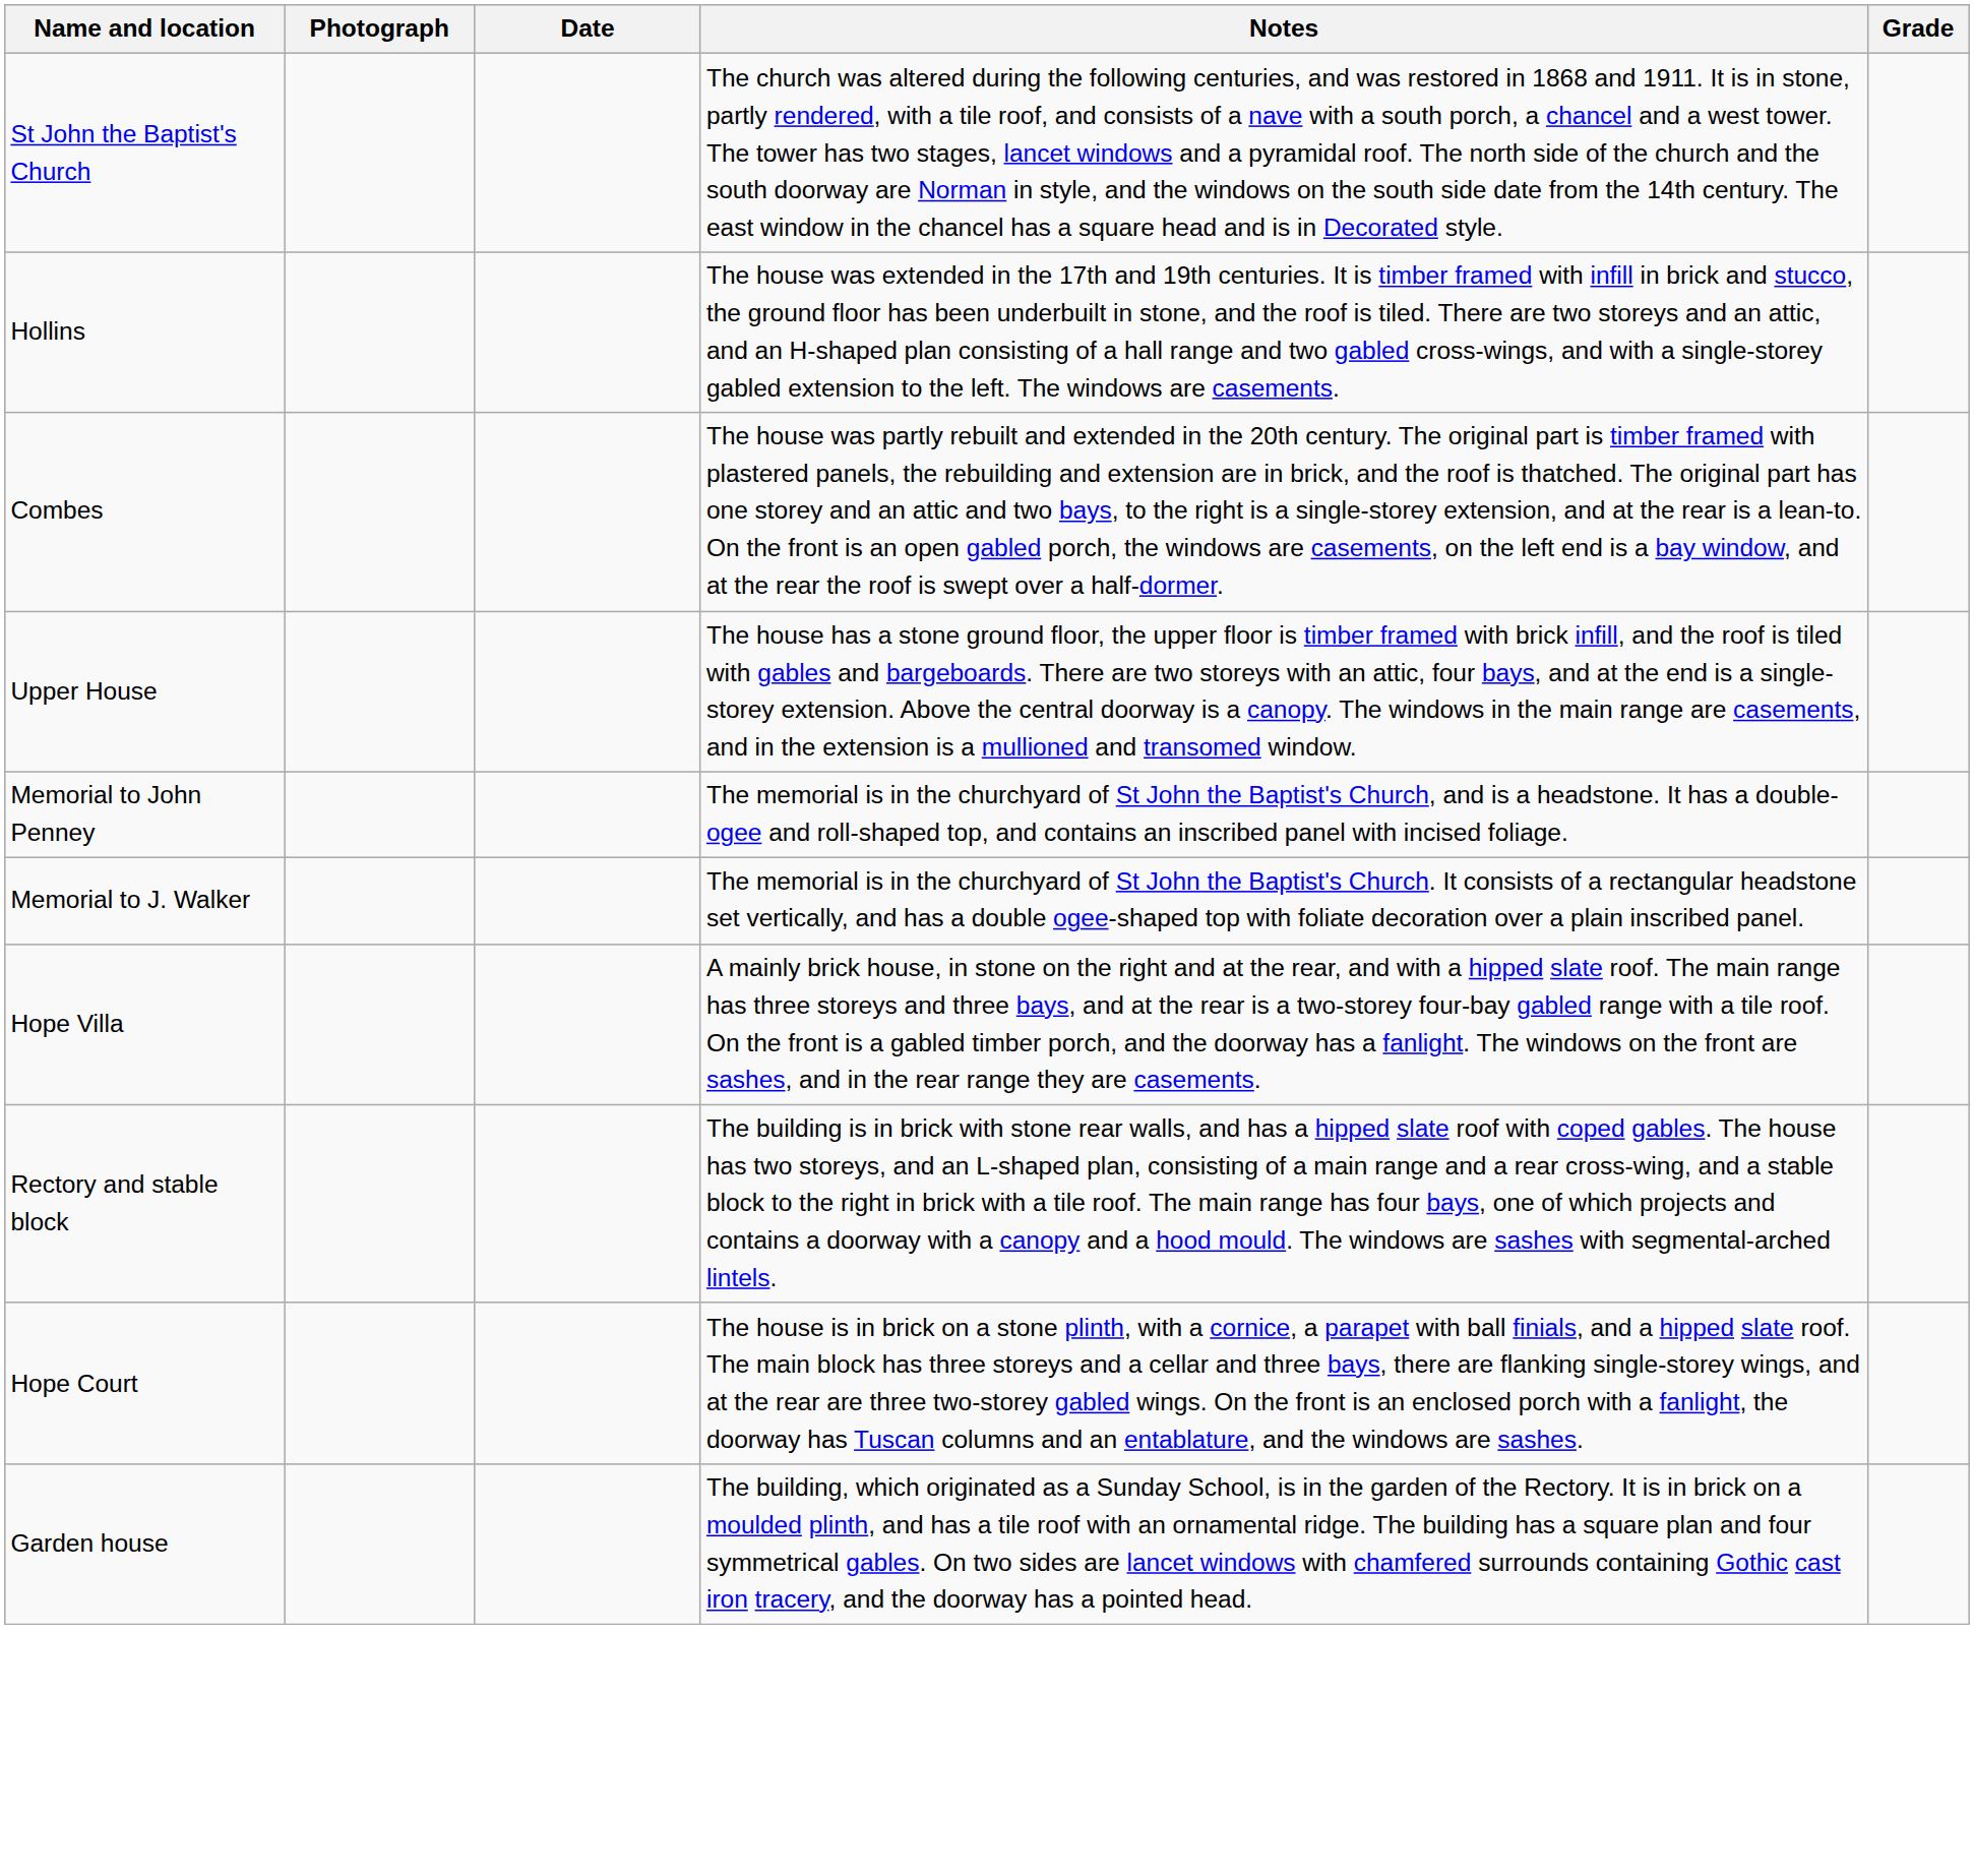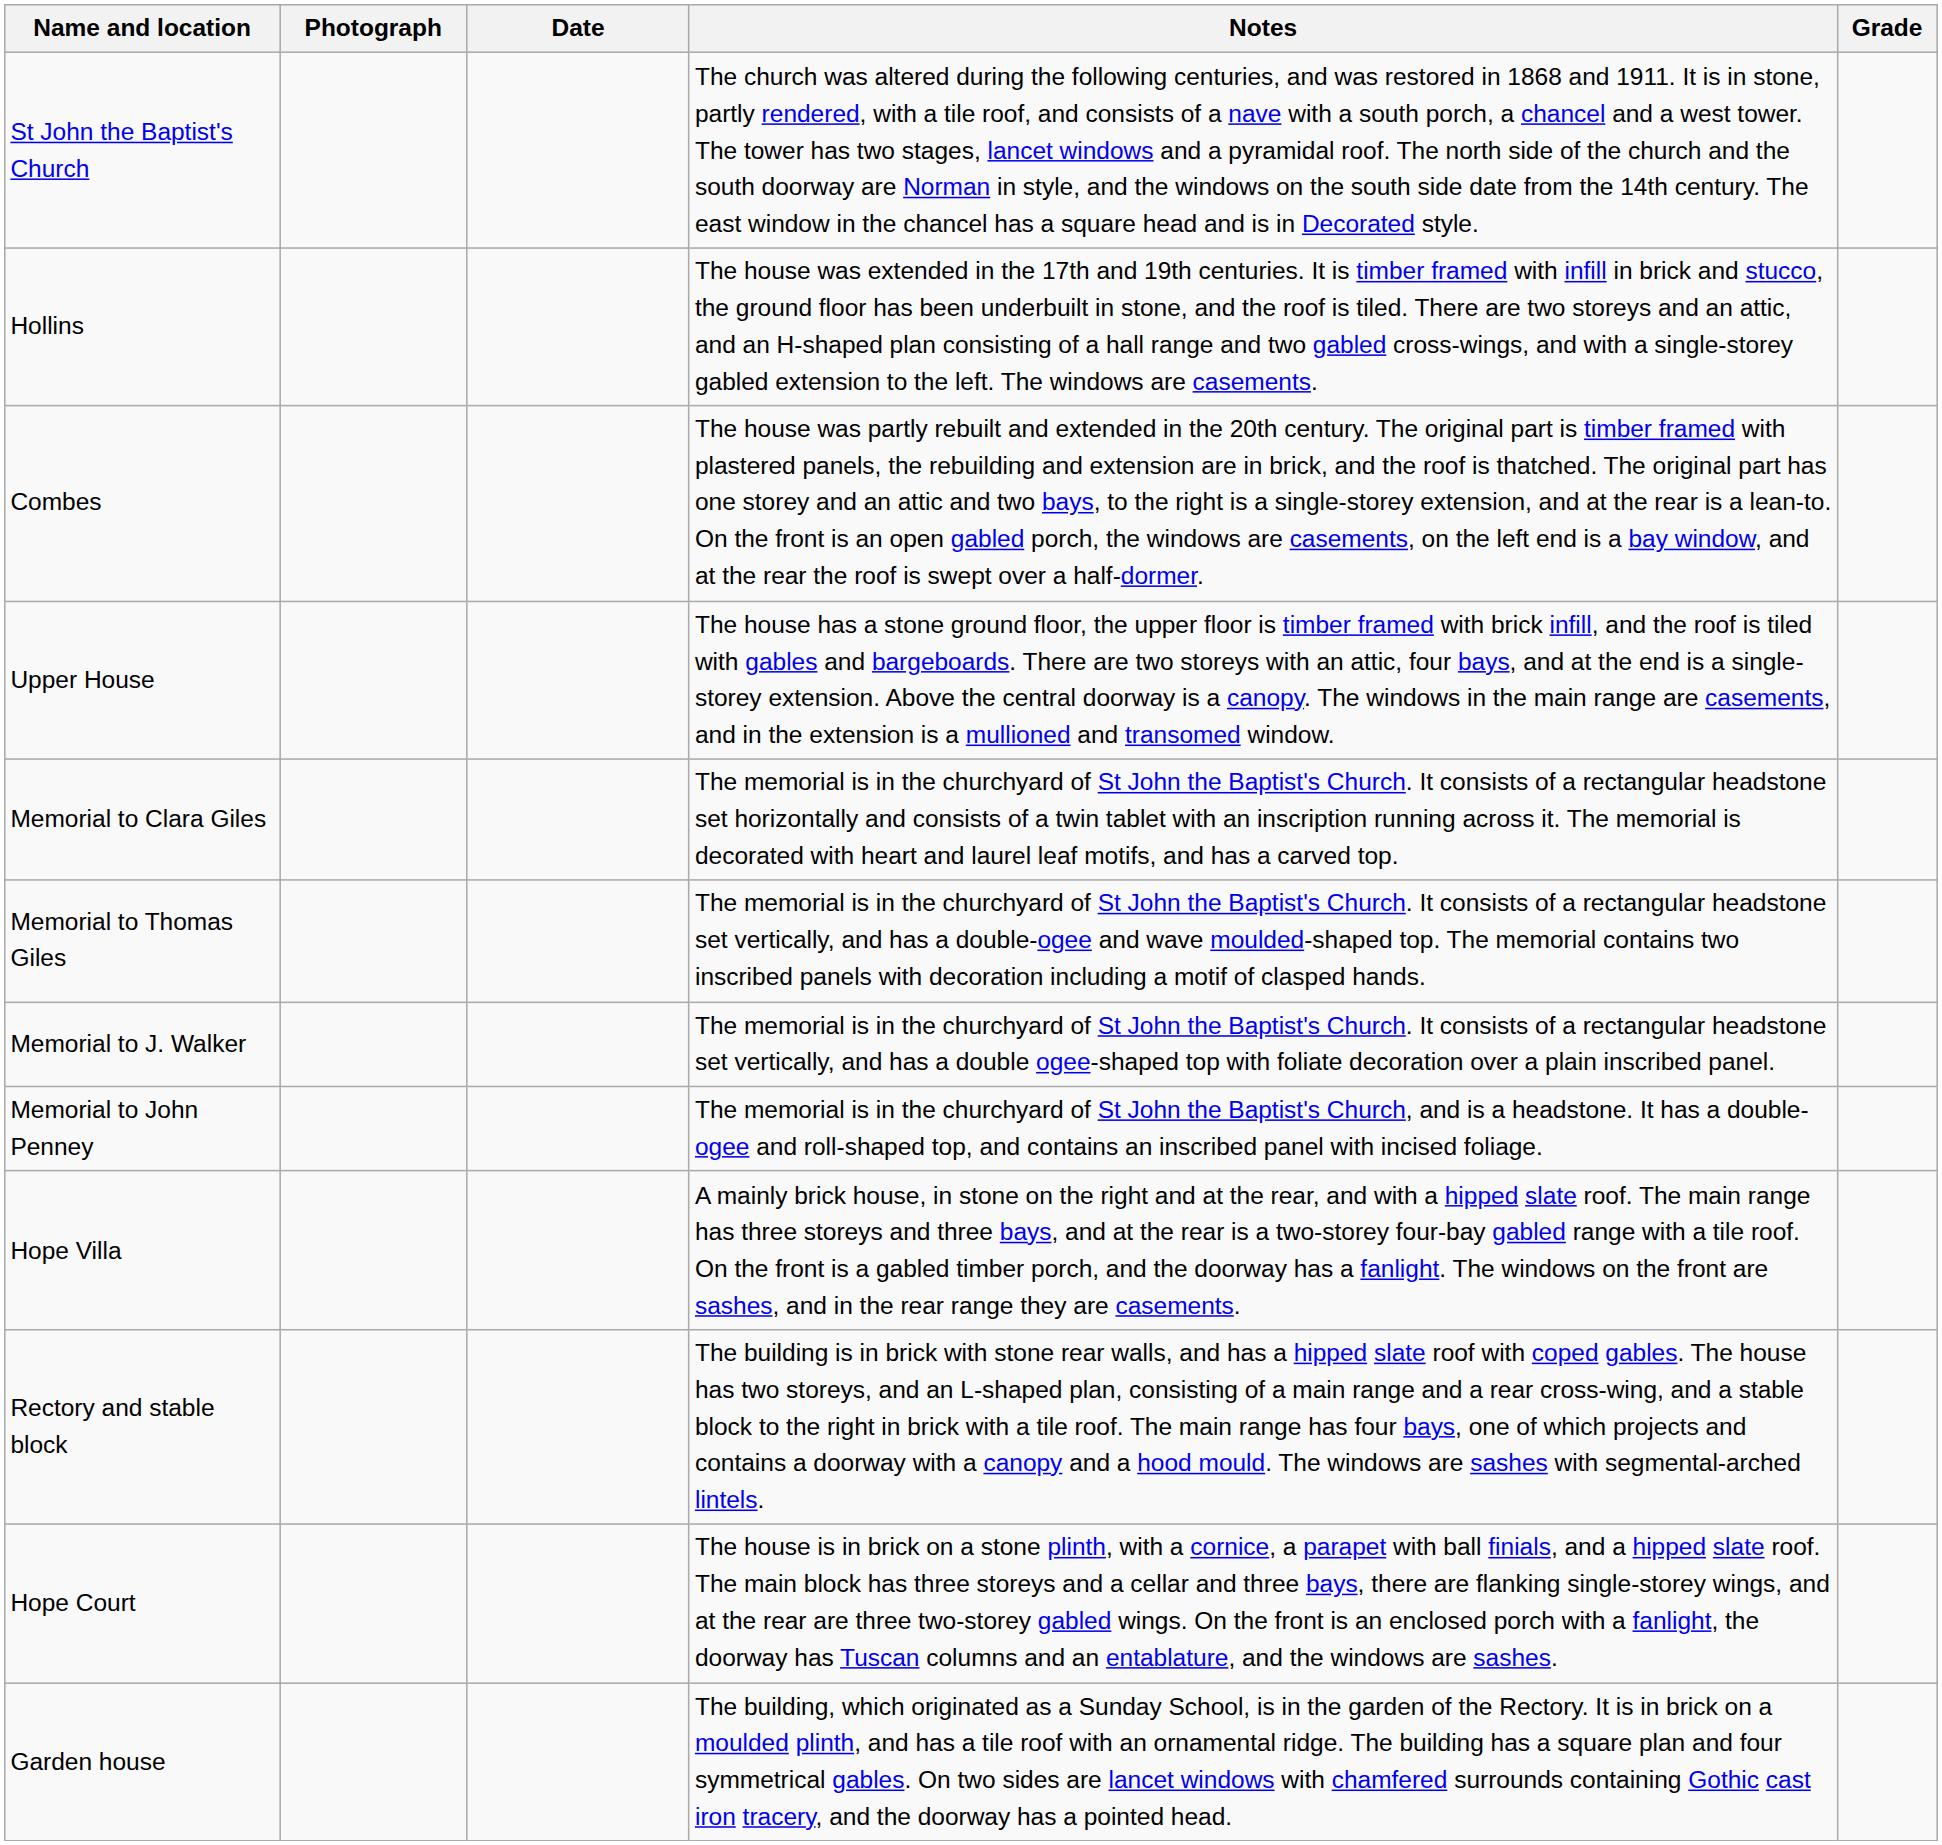 <table class="wikitable sortable plainrowheaders" style="width:100%; border:0; text-align:left; line-height:150%;">
 <tr>
 <th scope="col"  style="width:150px">Name and location</th>
 <th scope="col"  style="width:100px" class="unsortable">Photograph</th>
 <th scope="col"  style="width:120px">Date</th>
 <th scope="col"  style="width:650px" class="unsortable">Notes</th>
 <th scope="col"  style="width:50px">Grade</th>
 </tr>
 <tr>
 <td><a href='#'>St John the Baptist's Church</a><br><small></small></td>
 <td></td>
 <td align="center"></td>
 <td>The church was altered during the following centuries, and was restored in 1868 and 1911.  It is in stone, partly <a href='#'>rendered</a>, with a tile roof, and consists of a <a href='#'>nave</a> with a south porch, a <a href='#'>chancel</a> and a west tower.  The tower has two stages, <a href='#'>lancet windows</a> and a pyramidal roof.  The north side of the church and the south doorway are <a href='#'>Norman</a> in style, and the windows on the south side date from the 14th century.  The east window in the chancel has a square head and is in <a href='#'>Decorated</a> style.</td>
 <td align="center" ></td>
 </tr>
 <tr>
 <td>Hollins<br><small></small></td>
 <td></td>
 <td align="center"></td>
 <td>The house was extended in the 17th and 19th centuries.  It is <a href='#'>timber framed</a> with <a href='#'>infill</a> in brick and <a href='#'>stucco</a>, the ground floor has been underbuilt in stone, and the roof is tiled.  There are two storeys and an attic, and an H-shaped plan consisting of a hall range and two <a href='#'>gabled</a> cross-wings, and with a single-storey gabled extension to the left.  The windows are <a href='#'>casements</a>.</td>
 <td align="center" ></td>
 </tr>
 <tr>
 <td>Combes<br><small></small></td>
 <td></td>
 <td align="center"></td>
 <td>The house was partly rebuilt and extended in the 20th century.  The original part is <a href='#'>timber framed</a> with plastered panels, the rebuilding and extension are in brick, and the roof is thatched.  The original part has one storey and an attic and two <a href='#'>bays</a>, to the right is a single-storey extension, and at the rear is a lean-to.  On the front is an open <a href='#'>gabled</a> porch, the windows are <a href='#'>casements</a>, on the left end is a <a href='#'>bay window</a>, and at the rear the roof is swept over a half-<a href='#'>dormer</a>.</td>
 <td align="center" ></td>
 </tr>
 <tr>
 <td>Upper House<br><small></small></td>
 <td></td>
 <td align="center"></td>
 <td>The house has a stone ground floor, the upper floor is <a href='#'>timber framed</a> with brick <a href='#'>infill</a>, and the roof is tiled with <a href='#'>gables</a> and <a href='#'>bargeboards</a>.  There are two storeys with an attic, four <a href='#'>bays</a>, and at the end is a single-storey extension.  Above the central doorway is a <a href='#'>canopy</a>.  The windows in the main range are <a href='#'>casements</a>, and in the extension is a <a href='#'>mullioned</a> and <a href='#'>transomed</a> window.</td>
 <td align="center" ></td>
 </tr>
 <tr>
-<td>Memorial to John Penney<br><small></small></td>
+<td>Memorial to Clara Giles<br><small></small></td>
 <td></td>
 <td align="center"></td>
-<td>The memorial is in the churchyard of <a href='#'>St John the Baptist's Church</a>, and is a headstone.  It has a double-<a href='#'>ogee</a> and roll-shaped top, and contains an inscribed panel with incised foliage.</td>
+<td>The memorial is in the churchyard of <a href='#'>St John the Baptist's Church</a>.  It consists of a rectangular headstone set horizontally and consists of a twin tablet with an inscription running across it.  The memorial is decorated with heart and laurel leaf motifs, and has a carved top.</td>
+<td align="center" ></td>
+</tr>
+<tr>
+<td>Memorial to Thomas Giles<br><small></small></td>
+<td></td>
+<td align="center"></td>
+<td>The memorial is in the churchyard of <a href='#'>St John the Baptist's Church</a>.  It consists of a rectangular headstone set vertically, and has a double-<a href='#'>ogee</a> and wave <a href='#'>moulded</a>-shaped top.  The memorial contains two inscribed panels with decoration including a motif of clasped hands.</td>
 <td align="center" ></td>
 </tr>
 <tr>
 <td>Memorial to J. Walker<br><small></small></td>
 <td></td>
 <td align="center"></td>
 <td>The memorial is in the churchyard of <a href='#'>St John the Baptist's Church</a>.  It consists of a rectangular headstone set vertically, and has a double <a href='#'>ogee</a>-shaped top with foliate decoration over a plain inscribed panel.</td>
+<td align="center" ></td>
+</tr>
+<tr>
+<td>Memorial to John Penney<br><small></small></td>
+<td></td>
+<td align="center"></td>
+<td>The memorial is in the churchyard of <a href='#'>St John the Baptist's Church</a>, and is a headstone.  It has a double-<a href='#'>ogee</a> and roll-shaped top, and contains an inscribed panel with incised foliage.</td>
 <td align="center" ></td>
 </tr>
 <tr>
 <td>Hope Villa<br><small></small></td>
 <td></td>
 <td align="center"></td>
 <td>A mainly brick house, in stone on the right and at the rear, and with a <a href='#'>hipped</a> <a href='#'>slate</a> roof.  The main range has three storeys and three <a href='#'>bays</a>, and at the rear is a two-storey four-bay <a href='#'>gabled</a> range with a tile roof.  On the front is a gabled timber porch, and the doorway has a <a href='#'>fanlight</a>.  The windows on the front are <a href='#'>sashes</a>, and in the rear range they are <a href='#'>casements</a>.</td>
 <td align="center" ></td>
 </tr>
 <tr>
 <td>Rectory and stable block<br><small></small></td>
 <td></td>
 <td align="center"></td>
 <td>The building is in brick with stone rear walls, and has a <a href='#'>hipped</a> <a href='#'>slate</a> roof with <a href='#'>coped</a> <a href='#'>gables</a>.  The house has two storeys, and an L-shaped plan, consisting of a main range and a rear cross-wing, and a stable block to the right in brick with a tile roof.  The main range has four <a href='#'>bays</a>, one of which projects and contains a doorway with a <a href='#'>canopy</a> and a <a href='#'>hood mould</a>.  The windows are <a href='#'>sashes</a> with segmental-arched <a href='#'>lintels</a>.</td>
 <td align="center" ></td>
 </tr>
 <tr>
 <td>Hope Court<br><small></small></td>
 <td></td>
 <td align="center"></td>
 <td>The house is in brick on a stone <a href='#'>plinth</a>, with a <a href='#'>cornice</a>, a <a href='#'>parapet</a> with ball <a href='#'>finials</a>, and a <a href='#'>hipped</a> <a href='#'>slate</a> roof.  The main block has three storeys and a cellar and three <a href='#'>bays</a>, there are flanking single-storey wings, and at the rear are three two-storey <a href='#'>gabled</a> wings.  On the front is an enclosed porch with a <a href='#'>fanlight</a>, the doorway has <a href='#'>Tuscan</a> columns and an <a href='#'>entablature</a>, and the windows are <a href='#'>sashes</a>.</td>
 <td align="center" ></td>
 </tr>
 <tr>
 <td>Garden house<br><small></small></td>
 <td></td>
 <td align="center"></td>
 <td>The building, which originated as a Sunday School, is in the garden of the Rectory.  It is in brick on a <a href='#'>moulded</a> <a href='#'>plinth</a>, and has a tile roof with an ornamental ridge.  The building has a square plan and four symmetrical <a href='#'>gables</a>.  On two sides are <a href='#'>lancet windows</a> with <a href='#'>chamfered</a> surrounds containing <a href='#'>Gothic</a> <a href='#'>cast iron</a> <a href='#'>tracery</a>, and the doorway has a pointed head.</td>
 <td align="center" ></td>
 </tr>
 <tr>
 </tr>
 </table>
